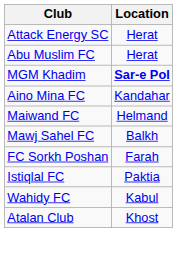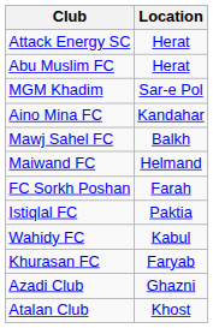 <table class="wikitable sortable" style="text-align:center">
 <tr>
 <th>Club</th>
 <th>Location</th>
 </tr>
 <tr>
 <td style="text-align:left"><a href='#'>Attack Energy SC</a></td>
 <td><a href='#'>Herat</a></td>
 </tr>
 <tr>
 <td style="text-align:left"><a href='#'>Abu Muslim FC</a></td>
 <td><a href='#'>Herat</a></td>
 </tr>
 <tr>
 <td style="text-align:left"><a href='#'>MGM Khadim</a></td>
-<td><strong><a href='#'>Sar-e Pol</a></strong></td>
+<td><a href='#'>Sar-e Pol</a></td>
 </tr>
 <tr>
 <td style="text-align:left"><a href='#'>Aino Mina FC</a></td>
 <td><a href='#'>Kandahar</a></td>
 </tr>
 <tr>
+<td style="text-align:left"><a href='#'>Mawj Sahel FC</a></td>
+<td><a href='#'>Balkh</a></td>
+</tr>
+<tr>
 <td style="text-align:left"><a href='#'>Maiwand FC</a></td>
 <td><a href='#'>Helmand</a></td>
-</tr>
-<tr>
-<td style="text-align:left"><a href='#'>Mawj Sahel FC</a></td>
-<td><a href='#'>Balkh</a></td>
 </tr>
 <tr>
 <td style="text-align:left"><a href='#'>FC Sorkh Poshan</a></td>
 <td><a href='#'>Farah</a></td>
 </tr>
 <tr>
 <td style="text-align:left"><a href='#'>Istiqlal FC</a></td>
 <td><a href='#'>Paktia</a></td>
 </tr>
 <tr>
 <td style="text-align:left"><a href='#'>Wahidy FC</a></td>
 <td><a href='#'>Kabul</a></td>
 </tr>
 <tr>
+<td style="text-align:left"><a href='#'>Khurasan FC</a></td>
+<td><a href='#'>Faryab</a></td>
+</tr>
+<tr>
+<td style="text-align:left"><a href='#'>Azadi Club</a></td>
+<td><a href='#'>Ghazni</a></td>
+</tr>
+<tr>
 <td style="text-align:left"><a href='#'>Atalan Club</a></td>
 <td><a href='#'>Khost</a></td>
 </tr>
 </table>
